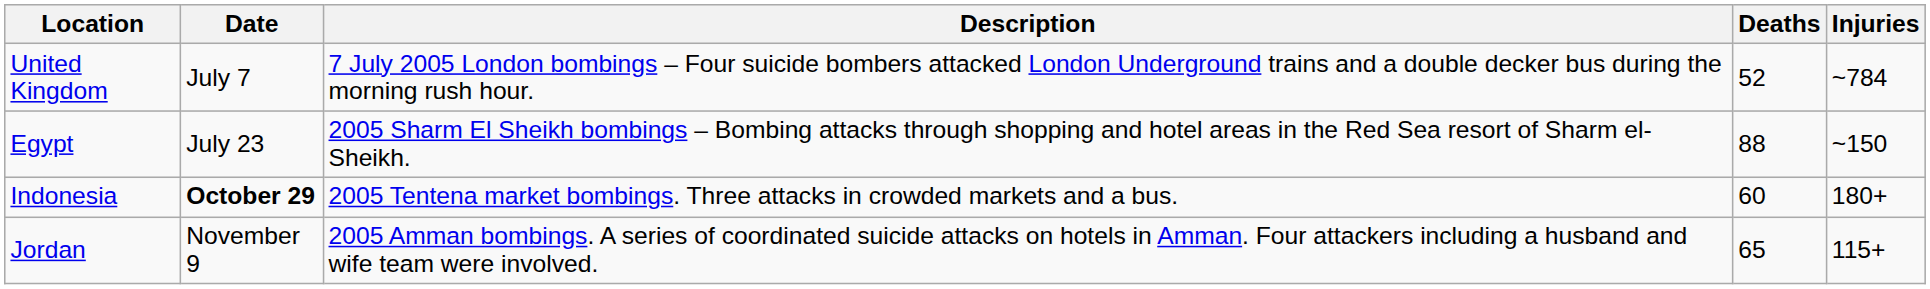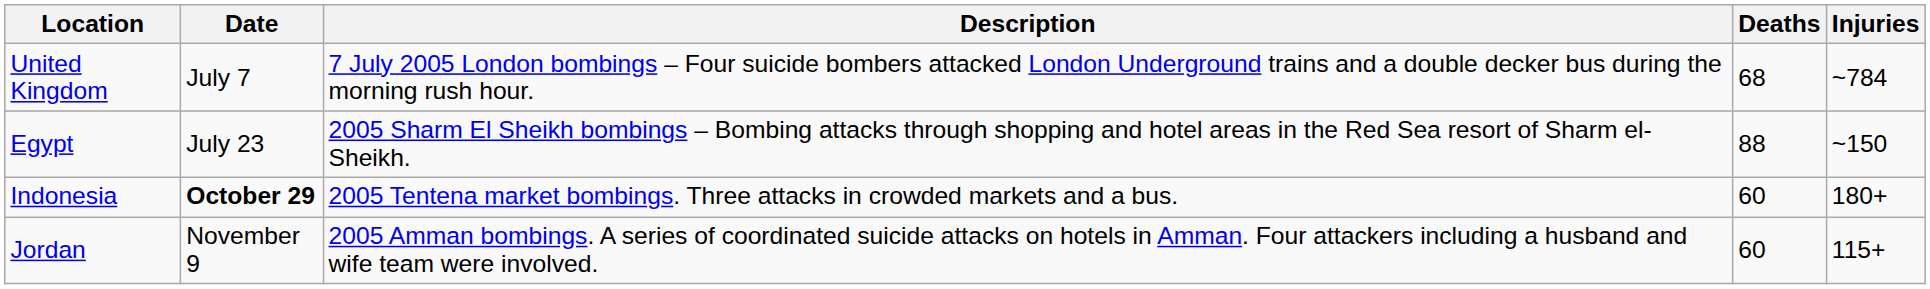 <table class="wikitable sortable">
 <tr>
 <th scope="col">Location</th>
 <th scope="col" data-sort-type="date">Date</th>
 <th scope="col" class="unsortable">Description</th>
 <th scope="col" data-sort-type="number">Deaths</th>
 <th scope="col" data-sort-type="number">Injuries</th>
 </tr>
 <tr>
 <td><a href='#'>United Kingdom</a></td>
 <td>July 7</td>
 <td><a href='#'>7 July 2005 London bombings</a> – Four suicide bombers attacked <a href='#'>London Underground</a> trains and a double decker bus during the morning rush hour.</td>
-<td>52</td>
+<td>68</td>
 <td>~784</td>
 </tr>
 <tr>
 <td><a href='#'>Egypt</a></td>
 <td>July 23</td>
 <td><a href='#'>2005 Sharm El Sheikh bombings</a> – Bombing attacks through shopping and hotel areas in the Red Sea resort of Sharm el-Sheikh.</td>
 <td>88</td>
 <td>~150</td>
 </tr>
 <tr>
 <td><a href='#'>Indonesia</a></td>
 <td><strong>October 29</strong></td>
 <td><a href='#'>2005 Tentena market bombings</a>. Three attacks in crowded markets and a bus.</td>
 <td>60</td>
 <td>180+</td>
 </tr>
 <tr>
 <td><a href='#'>Jordan</a></td>
 <td>November 9</td>
 <td><a href='#'>2005 Amman bombings</a>. A series of coordinated suicide attacks on hotels in <a href='#'>Amman</a>. Four attackers including a husband and wife team were involved.</td>
-<td>65</td>
+<td>60</td>
 <td>115+</td>
 </tr>
 </table>
